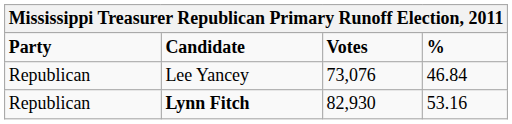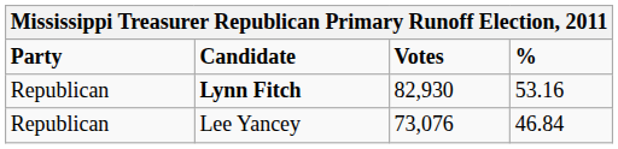 <table class="wikitable">
 <tr>
 <th colspan="4">Mississippi Treasurer Republican Primary Runoff Election, 2011</th>
 </tr>
 <tr>
 <td><strong>Party</strong></td>
 <td><strong>Candidate</strong></td>
 <td><strong>Votes</strong></td>
 <td><strong>%</strong></td>
 </tr>
 <tr>
 <td>Republican</td>
+<td><strong>Lynn Fitch</strong></td>
+<td>82,930</td>
+<td>53.16</td>
+</tr>
+<tr>
+<td>Republican</td>
 <td>Lee Yancey</td>
 <td>73,076</td>
 <td>46.84</td>
 </tr>
-<tr>
-<td>Republican</td>
-<td><strong>Lynn Fitch</strong></td>
-<td>82,930</td>
-<td>53.16</td>
-</tr>
 </table>
